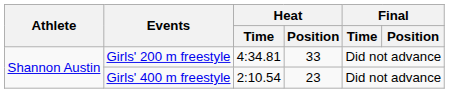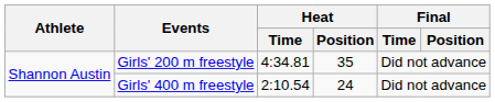 <table class=wikitable style="font-size:90%">
 <tr>
 <th rowspan="2">Athlete</th>
 <th rowspan="2">Events</th>
 <th colspan="2">Heat</th>
 <th colspan="2">Final</th>
 </tr>
 <tr>
 <th>Time</th>
 <th>Position</th>
 <th>Time</th>
 <th>Position</th>
 </tr>
 <tr>
 <td rowspan="2"><a href='#'>Shannon Austin</a></td>
 <td align=center><a href='#'>Girls' 200 m freestyle</a></td>
 <td align=center>4:34.81</td>
-<td align=center>33</td>
+<td align=center>35</td>
 <td align="center" colspan="2">Did not advance</td>
 </tr>
 <tr>
 <td align=center><a href='#'>Girls' 400 m freestyle</a></td>
 <td align=center>2:10.54</td>
-<td align=center>23</td>
+<td align=center>24</td>
 <td align="center" colspan="2">Did not advance</td>
 </tr>
 </table>
